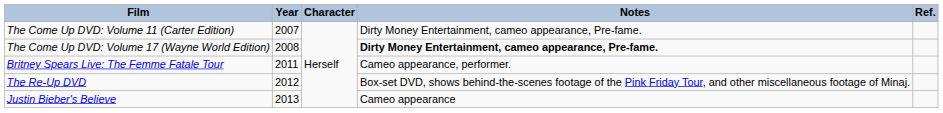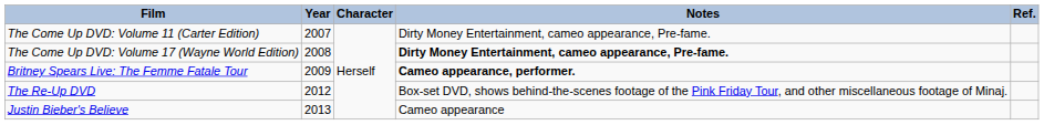 <table class="wikitable">
 <tr style="text-align:center;">
 <th style="background:#B0C4DE;">Film</th>
 <th style="background:#B0C4DE;">Year</th>
 <th style="background:#B0C4DE;">Character</th>
 <th style="background:#B0C4DE;">Notes</th>
 <th style="background:#B0C4DE;" "width: 2em;">Ref.</th>
 </tr>
 <tr>
 <td><em>The Come Up DVD: Volume 11 (Carter Edition)</em></td>
 <td>2007</td>
 <td rowspan=5>Herself</td>
 <td>Dirty Money Entertainment, cameo appearance, Pre-fame.</td>
 <td></td>
 </tr>
 <tr>
 <td><em>The Come Up DVD: Volume 17 (Wayne World Edition)</em></td>
 <td>2008</td>
 <td><strong>Dirty Money Entertainment, cameo appearance, Pre-fame.</strong></td>
 <td></td>
 </tr>
 <tr>
 <td><em><a href='#'>Britney Spears Live: The Femme Fatale Tour</a></em></td>
-<td>2011</td>
-<td>Cameo appearance, performer.</td>
+<td>2009</td>
+<td><strong>Cameo appearance, performer.</strong></td>
 <td></td>
 </tr>
 <tr>
 <td><em><a href='#'>The Re-Up DVD</a></em></td>
 <td>2012</td>
 <td>Box-set DVD, shows behind-the-scenes footage of the <a href='#'>Pink Friday Tour</a>, and other miscellaneous footage of Minaj.</td>
 <td></td>
 </tr>
 <tr>
 <td><em><a href='#'>Justin Bieber's Believe</a></em></td>
 <td>2013</td>
 <td>Cameo appearance</td>
 <td></td>
 </tr>
 </table>
